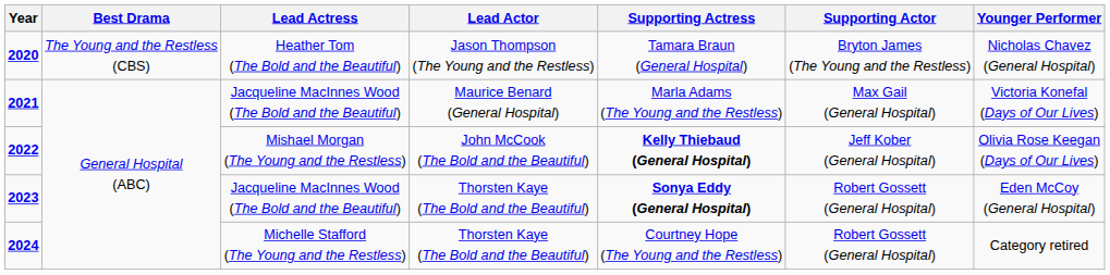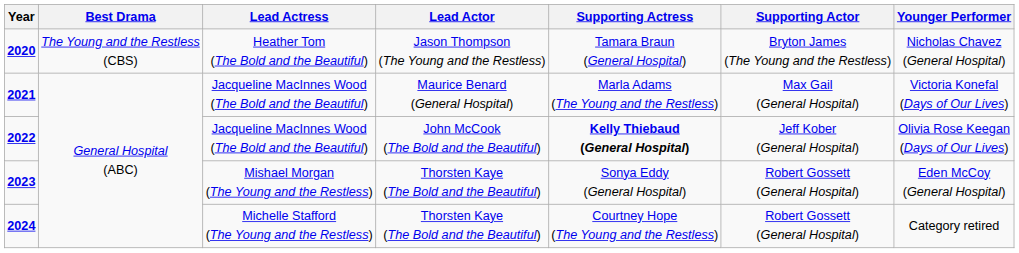 <table class="wikitable sortable" style="font-size:1.00em; line-height:1.5em;">
 <tr>
 <th><strong>Year</strong></th>
 <th><strong><a href='#'>Best Drama</a></strong></th>
 <th><strong><a href='#'>Lead Actress</a></strong></th>
 <th><strong><a href='#'>Lead Actor</a></strong></th>
 <th><strong><a href='#'>Supporting Actress</a></strong></th>
 <th><strong><a href='#'>Supporting Actor</a></strong></th>
 <th><strong><a href='#'>Younger Performer</a></strong></th>
 </tr>
 <tr>
 <td align="center" valign="middle"><strong><a href='#'>2020</a></strong></td>
 <td align="center" valign="middle"><em><a href='#'>The Young and the Restless</a></em><br>(CBS)</td>
 <td align="center" valign="middle"><a href='#'>Heather Tom</a><br>(<em><a href='#'>The Bold and the Beautiful</a></em>)</td>
 <td align="center" valign="middle"><a href='#'>Jason Thompson</a><br>(<em>The Young and the Restless</em>)</td>
 <td align="center" valign="middle"><a href='#'>Tamara Braun</a><br>(<em><a href='#'>General Hospital</a></em>)</td>
 <td align="center" valign="middle"><a href='#'>Bryton James</a><br>(<em>The Young and the Restless</em>)</td>
 <td align="center" valign="middle"><a href='#'>Nicholas Chavez</a><br>(<em>General Hospital</em>)</td>
 </tr>
 <tr>
 <td align="center" valign="middle"><strong><a href='#'>2021</a></strong></td>
 <td rowspan="4" align="center" valign="middle"><em><a href='#'>General Hospital</a></em><br>(ABC)</td>
 <td align="center" valign="middle"><a href='#'>Jacqueline MacInnes Wood</a><br>(<em><a href='#'>The Bold and the Beautiful</a></em>)</td>
 <td align="center" valign="middle"><a href='#'>Maurice Benard</a><br>(<em>General Hospital</em>)</td>
 <td align="center" valign="middle"><a href='#'>Marla Adams</a><br>(<em><a href='#'>The Young and the Restless</a></em>)</td>
 <td align="center" valign="middle"><a href='#'>Max Gail</a><br>(<em>General Hospital</em>)</td>
 <td align="center" valign="middle"><a href='#'>Victoria Konefal</a><br>(<em><a href='#'>Days of Our Lives</a></em>)</td>
 </tr>
 <tr>
 <td align="center" valign="middle"><strong><a href='#'>2022</a></strong></td>
-<td align="center" valign="middle"><a href='#'>Mishael Morgan</a><br>(<em><a href='#'>The Young and the Restless</a></em>)</td>
+<td align="center" valign="middle"><a href='#'>Jacqueline MacInnes Wood</a><br>(<em><a href='#'>The Bold and the Beautiful</a></em>)</td>
 <td align="center" valign="middle"><a href='#'>John McCook</a><br>(<em><a href='#'>The Bold and the Beautiful</a></em>)</td>
 <td align="center" valign="middle"><strong><a href='#'>Kelly Thiebaud</a><br>(<em>General Hospital</em>)</strong></td>
 <td align="center" valign="middle"><a href='#'>Jeff Kober</a><br>(<em>General Hospital</em>)</td>
 <td align="center" valign="middle"><a href='#'>Olivia Rose Keegan</a><br>(<em><a href='#'>Days of Our Lives</a></em>)</td>
 </tr>
 <tr>
 <td align="center" valign="middle"><strong><a href='#'>2023</a></strong></td>
-<td align="center" valign="middle"><a href='#'>Jacqueline MacInnes Wood</a><br>(<em><a href='#'>The Bold and the Beautiful</a></em>)</td>
+<td align="center" valign="middle"><a href='#'>Mishael Morgan</a><br>(<em><a href='#'>The Young and the Restless</a></em>)</td>
 <td align="center" valign="middle"><a href='#'>Thorsten Kaye</a><br>(<em><a href='#'>The Bold and the Beautiful</a></em>)</td>
-<td align="center" valign="middle"><strong><a href='#'>Sonya Eddy</a><br>(<em>General Hospital</em>)</strong></td>
+<td align="center" valign="middle"><a href='#'>Sonya Eddy</a><br>(<em>General Hospital</em>)</td>
 <td align="center" valign="middle"><a href='#'>Robert Gossett</a><br>(<em>General Hospital</em>)</td>
 <td align="center" valign="middle"><a href='#'>Eden McCoy</a><br>(<em>General Hospital</em>)</td>
 </tr>
 <tr>
 <td align="center" valign="middle"><strong><a href='#'>2024</a></strong></td>
 <td align="center" valign="middle"><a href='#'>Michelle Stafford</a><br>(<em><a href='#'>The Young and the Restless</a></em>)</td>
 <td align="center" valign="middle"><a href='#'>Thorsten Kaye</a><br>(<em><a href='#'>The Bold and the Beautiful</a></em>)</td>
 <td align="center" valign="middle"><a href='#'>Courtney Hope</a><br>(<em><a href='#'>The Young and the Restless</a></em>)</td>
 <td align="center" valign="middle"><a href='#'>Robert Gossett</a><br>(<em>General Hospital</em>)</td>
 <td align="center" valign="middle">Category retired</td>
 </tr>
 </table>
